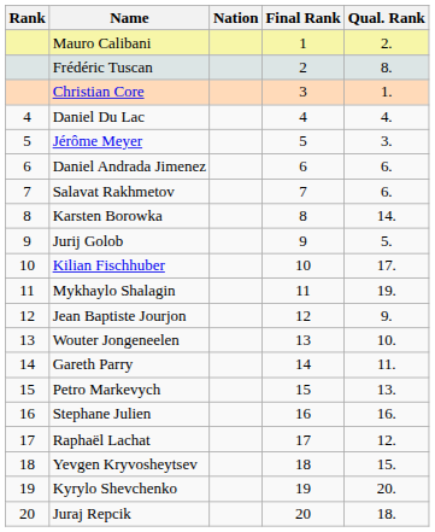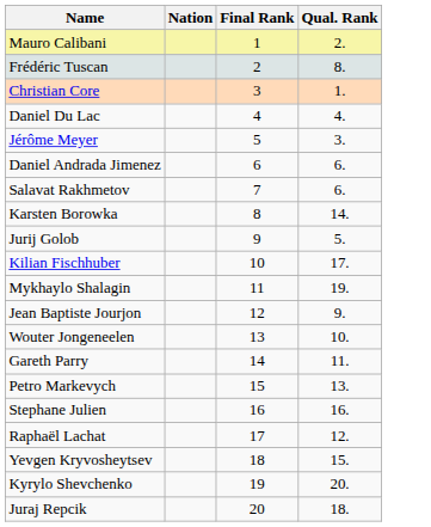 <table class="wikitable sortable" style="text-align:center">
 <tr>
-<th>Rank</th>
 <th>Name</th>
 <th>Nation</th>
 <th>Final Rank</th>
 <th>Qual. Rank</th>
 </tr>
 <tr bgcolor="#F7F6A8">
-<td></td>
 <td align="left">Mauro Calibani</td>
 <td align="left"></td>
 <td>1</td>
 <td>2.</td>
 </tr>
 <tr bgcolor="#DCE5E5">
-<td></td>
 <td align="left">Frédéric Tuscan</td>
 <td align="left"></td>
 <td>2</td>
 <td>8.</td>
 </tr>
 <tr bgcolor="#FFDAB9">
-<td></td>
 <td align="left"><a href='#'>Christian Core</a></td>
 <td align="left"></td>
 <td>3</td>
 <td>1.</td>
 </tr>
 <tr>
-<td align="center">4</td>
 <td align="left">Daniel Du Lac</td>
 <td align="left"></td>
 <td>4</td>
 <td>4.</td>
 </tr>
 <tr>
-<td align="center">5</td>
 <td align="left"><a href='#'>Jérôme Meyer</a></td>
 <td align="left"></td>
 <td>5</td>
 <td>3.</td>
 </tr>
 <tr>
-<td align="center">6</td>
 <td align="left">Daniel Andrada Jimenez</td>
 <td align="left"></td>
 <td>6</td>
 <td>6.</td>
 </tr>
 <tr>
-<td align="center">7</td>
 <td align="left">Salavat Rakhmetov</td>
 <td align="left"></td>
 <td>7</td>
 <td>6.</td>
 </tr>
 <tr>
-<td align="center">8</td>
 <td align="left">Karsten Borowka</td>
 <td align="left"></td>
 <td>8</td>
 <td>14.</td>
 </tr>
 <tr>
-<td>9</td>
 <td align="left">Jurij Golob</td>
 <td align="left"></td>
 <td>9</td>
 <td>5.</td>
 </tr>
 <tr>
-<td>10</td>
 <td align="left"><a href='#'>Kilian Fischhuber</a></td>
 <td align="left"></td>
 <td>10</td>
 <td>17.</td>
 </tr>
 <tr>
-<td>11</td>
 <td align="left">Mykhaylo Shalagin</td>
 <td align="left"></td>
 <td>11</td>
 <td>19.</td>
 </tr>
 <tr>
-<td>12</td>
 <td align="left">Jean Baptiste Jourjon</td>
 <td align="left"></td>
 <td>12</td>
 <td>9.</td>
 </tr>
 <tr>
-<td>13</td>
 <td align="left">Wouter Jongeneelen</td>
 <td align="left"></td>
 <td>13</td>
 <td>10.</td>
 </tr>
 <tr>
-<td>14</td>
 <td align="left">Gareth Parry</td>
 <td align="left"></td>
 <td>14</td>
 <td>11.</td>
 </tr>
 <tr>
-<td>15</td>
 <td align="left">Petro Markevych</td>
 <td align="left"></td>
 <td>15</td>
 <td>13.</td>
 </tr>
 <tr>
-<td>16</td>
 <td align="left">Stephane Julien</td>
 <td align="left"></td>
 <td>16</td>
 <td>16.</td>
 </tr>
 <tr>
-<td>17</td>
 <td align="left">Raphaël Lachat</td>
 <td align="left"></td>
 <td>17</td>
 <td>12.</td>
 </tr>
 <tr>
-<td>18</td>
 <td align="left">Yevgen Kryvosheytsev</td>
 <td align="left"></td>
 <td>18</td>
 <td>15.</td>
 </tr>
 <tr>
-<td>19</td>
 <td align="left">Kyrylo Shevchenko</td>
 <td align="left"></td>
 <td>19</td>
 <td>20.</td>
 </tr>
 <tr>
-<td>20</td>
 <td align="left">Juraj Repcik</td>
 <td align="left"></td>
 <td>20</td>
 <td>18.</td>
 </tr>
 </table>
